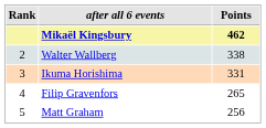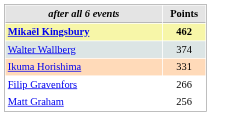 <table cellspacing="1" cellpadding="3" style="border:1px solid #AAAAAA;font-size:86%">
 <tr style="background-color: #E4E4E4;">
-<th style="border-bottom:1px solid #AAAAAA; width: 10px;">Rank</th>
 <th style="border-bottom:1px solid #AAAAAA; width: 200px;"><em>after all 6 events</em></th>
 <th style="border-bottom:1px solid #AAAAAA; width: 50px;">Points</th>
 </tr>
 <tr style="background:#f7f6a8;">
-<td align=center></td>
 <td> <strong><a href='#'>Mikaël Kingsbury</a></strong></td>
 <td align=center><strong>462</strong></td>
 </tr>
 <tr style="background:#dce5e5;">
-<td align=center>2</td>
 <td> <a href='#'>Walter Wallberg</a></td>
-<td align=center>338</td>
+<td align=center>374</td>
 </tr>
 <tr style="background:#ffdab9;">
-<td align=center>3</td>
 <td> <a href='#'>Ikuma Horishima</a></td>
 <td align=center>331</td>
 </tr>
 <tr>
-<td align=center>4</td>
 <td> <a href='#'>Filip Gravenfors</a></td>
-<td align=center>265</td>
+<td align=center>266</td>
 </tr>
 <tr>
-<td align=center>5</td>
 <td> <a href='#'>Matt Graham</a></td>
 <td align=center>256</td>
 </tr>
 </table>
